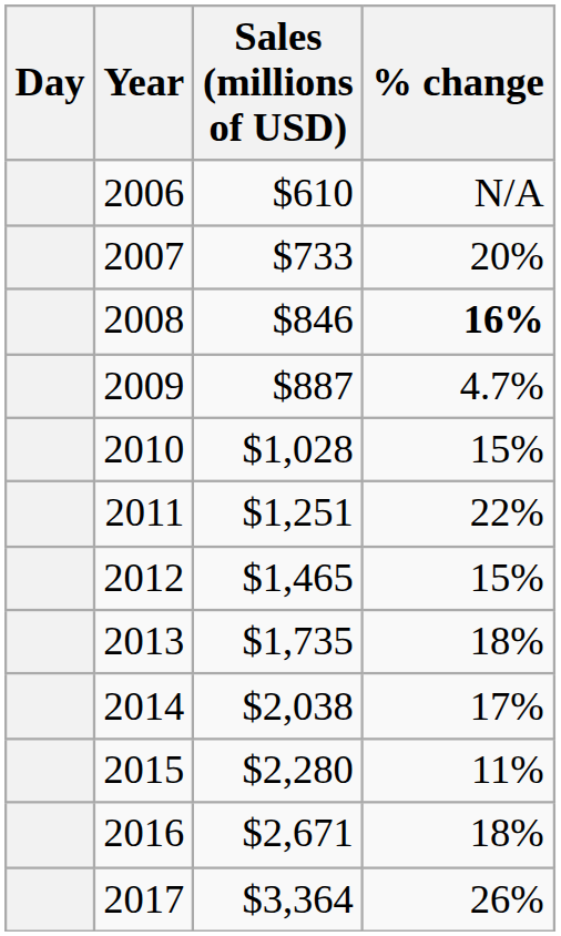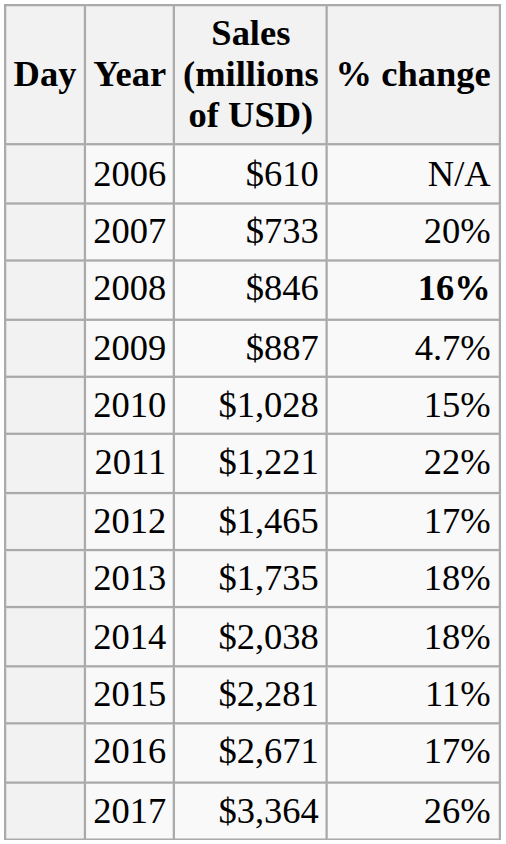 <table class="wikitable sortable" style="text-align: right">
 <tr>
 <th scope="col">Day</th>
 <th scope="col">Year</th>
 <th scope="col">Sales<br>(millions<br>of USD)</th>
 <th scope="col">% change</th>
 </tr>
 <tr>
 <th scope="row"></th>
 <td>2006</td>
 <td>$610</td>
 <td>N/A</td>
 </tr>
 <tr>
 <th scope="row"></th>
 <td>2007</td>
 <td>$733</td>
 <td> 20%</td>
 </tr>
 <tr>
 <th scope="row"></th>
 <td>2008</td>
 <td>$846</td>
 <td><strong> 16%</strong></td>
 </tr>
 <tr>
 <th scope="row"></th>
 <td>2009</td>
 <td>$887</td>
 <td> 4.7%</td>
 </tr>
 <tr>
 <th scope="row"></th>
 <td>2010</td>
 <td>$1,028</td>
 <td> 15%</td>
 </tr>
 <tr>
 <th scope="row"></th>
 <td>2011</td>
-<td>$1,251</td>
+<td>$1,221</td>
 <td> 22%</td>
 </tr>
 <tr>
 <th scope="row"></th>
 <td>2012</td>
 <td>$1,465</td>
-<td> 15%</td>
+<td> 17%</td>
 </tr>
 <tr>
 <th scope="row"></th>
 <td>2013</td>
 <td>$1,735</td>
 <td> 18%</td>
 </tr>
 <tr>
 <th scope="row"></th>
 <td>2014</td>
 <td>$2,038</td>
-<td> 17%</td>
+<td> 18%</td>
 </tr>
 <tr>
 <th scope="row"></th>
 <td>2015</td>
-<td>$2,280</td>
+<td>$2,281</td>
 <td> 11%</td>
 </tr>
 <tr>
 <th scope="row"></th>
 <td>2016</td>
 <td>$2,671</td>
-<td> 18%</td>
+<td> 17%</td>
 </tr>
 <tr>
 <th scope="row"></th>
 <td>2017</td>
 <td>$3,364</td>
 <td> 26%</td>
 </tr>
 </table>
